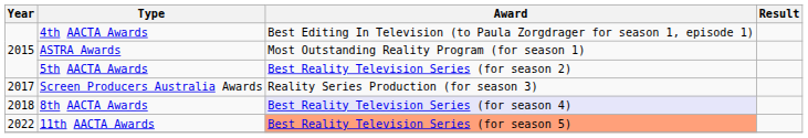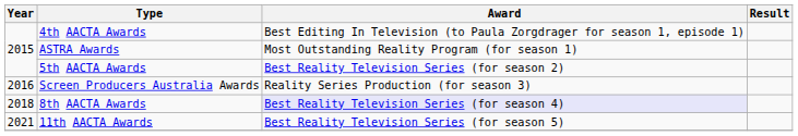 <table class="wikitable plainrowheaders">
 <tr>
 <th scope="col">Year</th>
 <th scope="col">Type</th>
 <th scope="col">Award</th>
 <th scope="col">Result</th>
 </tr>
 <tr>
 <td rowspan="3">2015</td>
 <td><a href='#'>4th</a> <a href='#'>AACTA Awards</a></td>
 <td>Best Editing In Television (to Paula Zorgdrager for season 1, episode 1)</td>
 <td></td>
 </tr>
 <tr>
 <td><a href='#'>ASTRA Awards</a></td>
 <td>Most Outstanding Reality Program (for season 1)</td>
 <td></td>
 </tr>
 <tr>
 <td><a href='#'>5th</a> <a href='#'>AACTA Awards</a></td>
 <td><a href='#'>Best Reality Television Series</a> (for season 2)</td>
 <td></td>
 </tr>
 <tr>
-<td>2017</td>
+<td>2016</td>
 <td><a href='#'>Screen Producers Australia</a> Awards</td>
 <td>Reality Series Production (for season 3)</td>
 <td></td>
 </tr>
 <tr>
 <td>2018</td>
 <td><a href='#'>8th</a> <a href='#'>AACTA Awards</a></td>
 <td style="background: lavender;"><a href='#'>Best Reality Television Series</a> (for season 4)</td>
 <td></td>
 </tr>
 <tr>
-<td>2022</td>
+<td>2021</td>
 <td><a href='#'>11th</a> <a href='#'>AACTA Awards</a></td>
-<td style="background: lightsalmon;"><a href='#'>Best Reality Television Series</a> (for season 5)</td>
+<td><a href='#'>Best Reality Television Series</a> (for season 5)</td>
 <td></td>
 </tr>
 <tr>
 </tr>
 </table>
